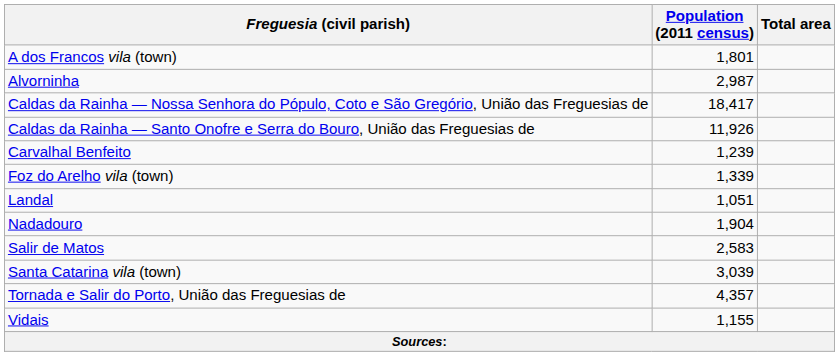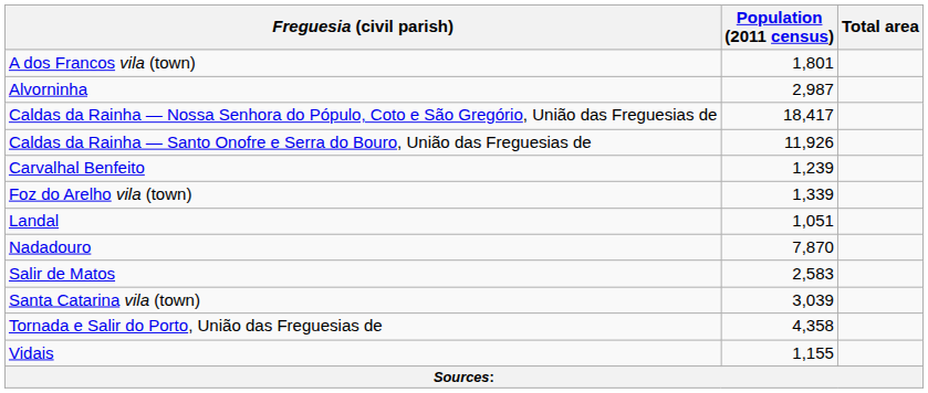 <table class="wikitable sortable">
 <tr>
 <th><em>Freguesia</em> (civil parish)</th>
 <th data-sort-type="number"><a href='#'>Population</a><br>(2011 <a href='#'>census</a>)</th>
 <th colspan=2>Total area</th>
 </tr>
 <tr>
 <td><a href='#'>A dos Francos</a> <em>vila</em> (town)</td>
 <td align=right>1,801</td>
 <td></td>
 </tr>
 <tr>
 <td><a href='#'>Alvorninha</a></td>
 <td align=right>2,987</td>
 <td></td>
 </tr>
 <tr>
 <td data-sort-value="Caldas da Rainha — Nossa Senhora do Pópulo, Coto e São Gregório"><a href='#'>Caldas da Rainha — Nossa Senhora do Pópulo, Coto e São Gregório</a>, União das Freguesias de</td>
 <td align=right>18,417</td>
 <td></td>
 </tr>
 <tr>
 <td data-sort-value="Caldas da Rainha — Santo Onofre e Serra do Bouro"><a href='#'>Caldas da Rainha — Santo Onofre e Serra do Bouro</a>, União das Freguesias de</td>
 <td align=right>11,926</td>
 <td></td>
 </tr>
 <tr>
 <td><a href='#'>Carvalhal Benfeito</a></td>
 <td align=right>1,239</td>
 <td></td>
 </tr>
 <tr>
 <td><a href='#'>Foz do Arelho</a> <em>vila</em> (town)</td>
 <td align=right>1,339</td>
 <td></td>
 </tr>
 <tr>
 <td><a href='#'>Landal</a></td>
 <td align=right>1,051</td>
 <td></td>
 </tr>
 <tr>
 <td><a href='#'>Nadadouro</a></td>
-<td align=right>1,904</td>
+<td align=right>7,870</td>
 <td></td>
 </tr>
 <tr>
 <td><a href='#'>Salir de Matos</a></td>
 <td align=right>2,583</td>
 <td></td>
 </tr>
 <tr>
 <td><a href='#'>Santa Catarina</a> <em>vila</em> (town)</td>
 <td align=right>3,039</td>
 <td></td>
 </tr>
 <tr>
 <td data-sort-value="Tornada e Salir do Porto"><a href='#'>Tornada e Salir do Porto</a>, União das Freguesias de</td>
-<td align=right>4,357</td>
+<td align=right>4,358</td>
 <td></td>
 </tr>
 <tr>
 <td><a href='#'>Vidais</a></td>
 <td align=right>1,155</td>
 <td></td>
 </tr>
 <tr>
 <th colspan="4" style="text-align:center;font-size:85%"><em>Sources</em>:</th>
 </tr>
 </table>
